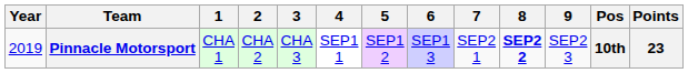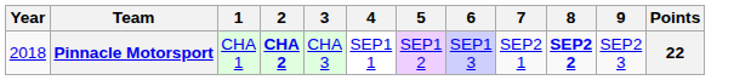 <table class="wikitable" style="text-align:center; font-size:85%">
 <tr>
 <th>Year</th>
 <th>Team</th>
 <th>1</th>
 <th>2</th>
 <th>3</th>
 <th>4</th>
 <th>5</th>
 <th>6</th>
 <th>7</th>
 <th>8</th>
 <th>9</th>
-<th>Pos</th>
 <th>Points</th>
 </tr>
 <tr>
-<td><a href='#'>2019</a></td>
+<td><a href='#'>2018</a></td>
 <th nowrap><a href='#'>Pinnacle Motorsport</a></th>
 <td style="background:#DFFFDF;"><a href='#'>CHA<br>1</a><br></td>
-<td style="background:#DFFFDF;"><a href='#'>CHA<br>2</a><br></td>
+<td style="background:#DFFFDF;"><strong><a href='#'>CHA<br>2</a><br></strong></td>
 <td style="background:#DFFFDF;"><a href='#'>CHA<br>3</a><br></td>
 <td style="background:#FFFFFF;"><a href='#'>SEP1<br>1</a><br></td>
 <td style="background:#EFCFFF;"><a href='#'>SEP1<br>2</a><br></td>
 <td style="background:#CFCFFF;"><a href='#'>SEP1<br>3</a><br></td>
 <td><a href='#'>SEP2<br>1</a></td>
 <td><strong><a href='#'>SEP2<br>2</a></strong></td>
 <td><a href='#'>SEP2<br>3</a></td>
-<th>10th</th>
-<th>23</th>
+<th>22</th>
 </tr>
 </table>
